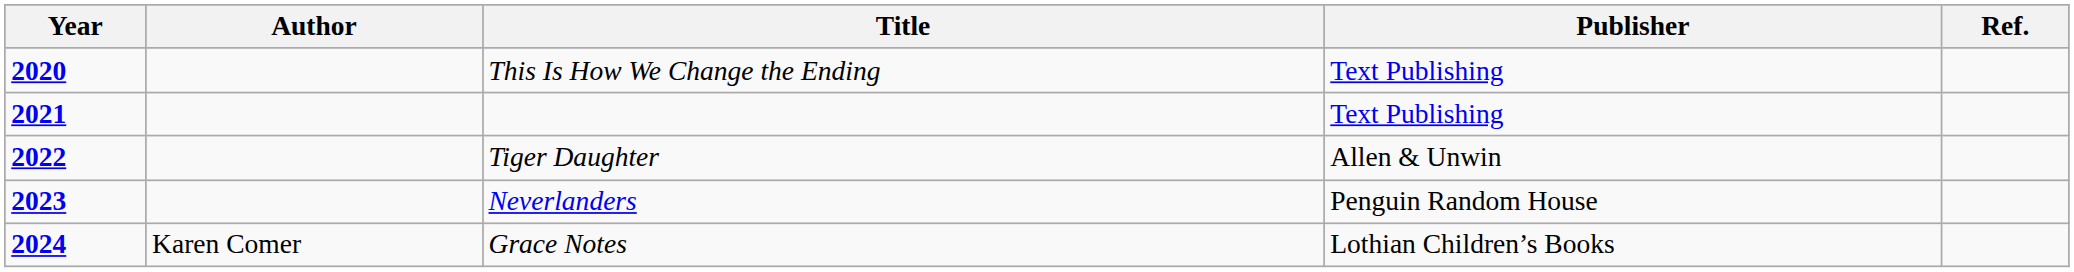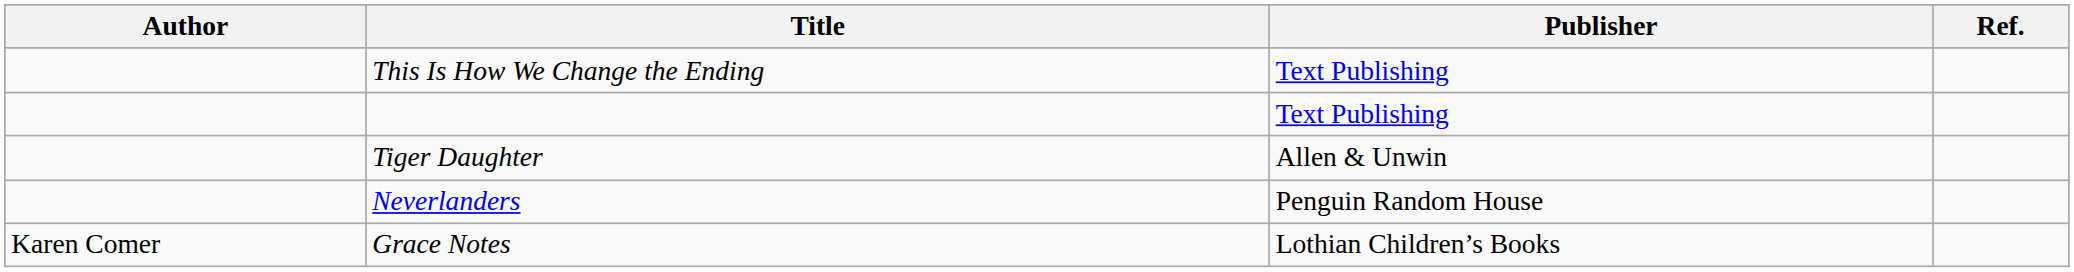 <table class="wikitable sortable mw-collapsible" width="95%">
 <tr>
-<th>Year</th>
 <th>Author</th>
 <th>Title</th>
 <th>Publisher</th>
 <th>Ref.</th>
 </tr>
 <tr>
-<td><strong><a href='#'>2020</a></strong></td>
 <td></td>
 <td><em>This Is How We Change the Ending</em></td>
 <td><a href='#'>Text Publishing</a></td>
 <td></td>
 </tr>
 <tr>
-<td><strong><a href='#'>2021</a></strong></td>
 <td></td>
 <td><em></em></td>
 <td><a href='#'>Text Publishing</a></td>
 <td></td>
 </tr>
 <tr>
-<td><strong><a href='#'>2022</a></strong></td>
 <td></td>
 <td><em>Tiger Daughter</em></td>
 <td>Allen & Unwin</td>
 <td></td>
 </tr>
 <tr>
-<td><a href='#'><strong>2023</strong></a></td>
 <td></td>
 <td><em><a href='#'>Neverlanders</a></em></td>
 <td>Penguin Random House</td>
 <td></td>
 </tr>
 <tr>
-<td><strong><a href='#'>2024</a></strong></td>
 <td>Karen Comer</td>
 <td><em>Grace Notes</em></td>
 <td>Lothian Children’s Books</td>
 <td></td>
 </tr>
 </table>
